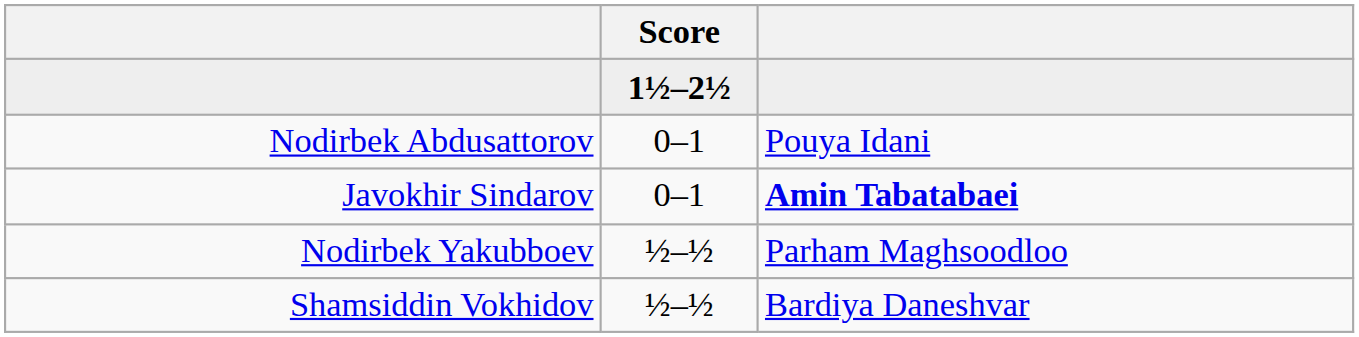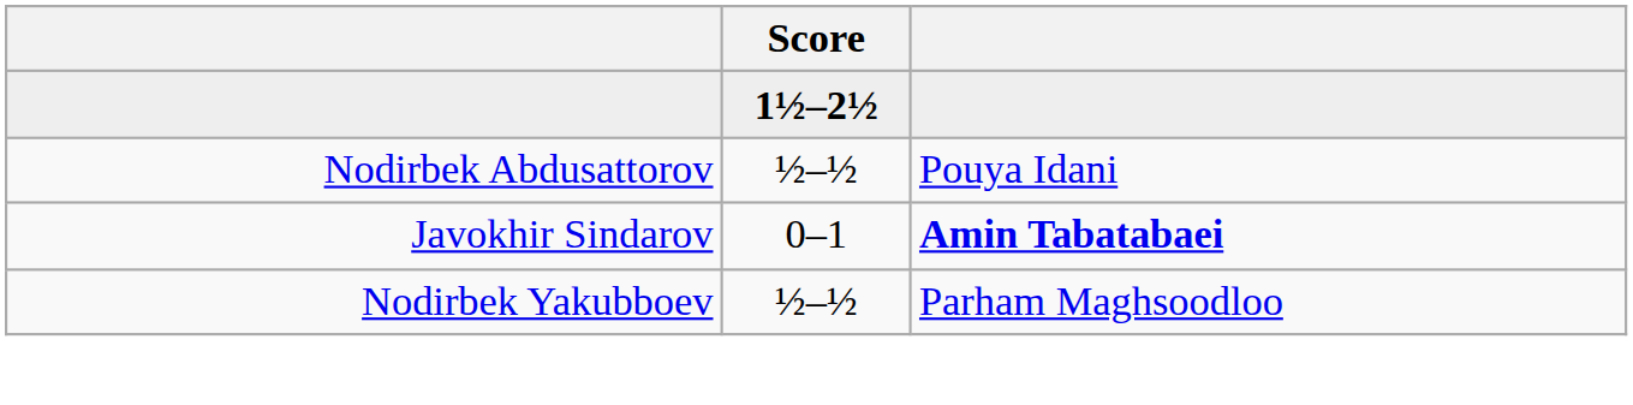 <table class="wikitable" style="text-align: center; ">
 <tr>
 <th align="right" width="270"></th>
 <th width="65">Score</th>
 <th align="left" width="270"></th>
 </tr>
 <tr style="background:#eeeeee;">
 <td align=right></td>
 <td align=center><strong>1½–2½</strong></td>
 <td align=left></td>
 </tr>
 <tr>
 <td align=right><a href='#'>Nodirbek Abdusattorov</a></td>
-<td align=center>0–1</td>
+<td align=center>½–½</td>
 <td align=left><a href='#'>Pouya Idani</a></td>
 </tr>
 <tr>
 <td align=right><a href='#'>Javokhir Sindarov</a></td>
 <td align=center>0–1</td>
 <td align=left><strong><a href='#'>Amin Tabatabaei</a></strong></td>
 </tr>
 <tr>
 <td align=right><a href='#'>Nodirbek Yakubboev</a></td>
 <td align=center>½–½</td>
 <td align=left><a href='#'>Parham Maghsoodloo</a></td>
 </tr>
-<tr>
-<td align=right><a href='#'>Shamsiddin Vokhidov</a></td>
-<td align=center>½–½</td>
-<td align=left><a href='#'>Bardiya Daneshvar</a></td>
-</tr>
 </table>
